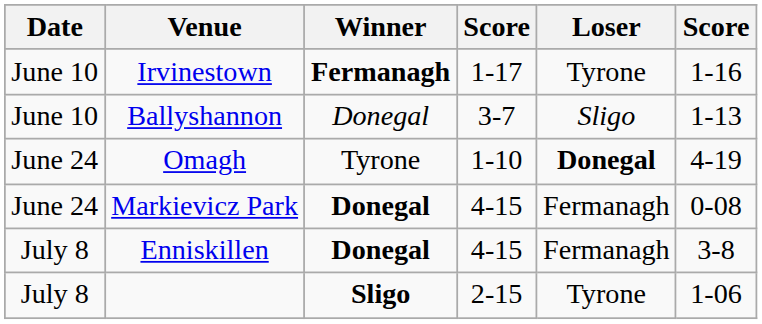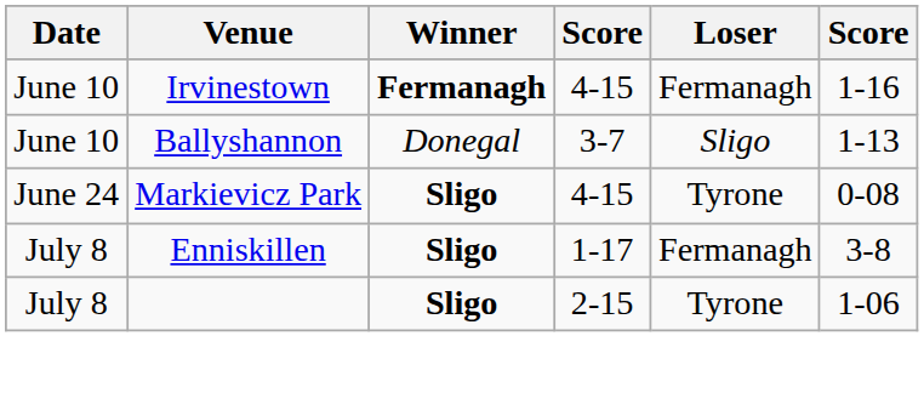 <table class="wikitable">
 <tr>
 <th>Date</th>
 <th>Venue</th>
 <th>Winner</th>
 <th>Score</th>
 <th>Loser</th>
 <th>Score</th>
 </tr>
 <tr align="center">
 <td>June 10</td>
 <td><a href='#'>Irvinestown</a></td>
 <td><strong>Fermanagh</strong></td>
-<td>1-17</td>
-<td>Tyrone</td>
+<td>4-15</td>
+<td>Fermanagh</td>
 <td>1-16</td>
 </tr>
 <tr align="center">
 <td>June 10</td>
 <td><a href='#'>Ballyshannon</a></td>
 <td><em>Donegal</em></td>
 <td>3-7</td>
 <td><em>Sligo</em></td>
 <td>1-13</td>
 </tr>
 <tr align="center">
 <td>June 24</td>
-<td><a href='#'>Omagh</a></td>
+<td><a href='#'>Markievicz Park</a></td>
+<td><strong>Sligo</strong></td>
+<td>4-15</td>
 <td>Tyrone</td>
-<td>1-10</td>
-<td><strong>Donegal</strong></td>
-<td>4-19</td>
-</tr>
-<tr align="center">
-<td>June 24</td>
-<td><a href='#'>Markievicz Park</a></td>
-<td><strong>Donegal</strong></td>
-<td>4-15</td>
-<td>Fermanagh</td>
 <td>0-08</td>
 </tr>
 <tr align="center">
 <td>July 8</td>
 <td><a href='#'>Enniskillen</a></td>
-<td><strong>Donegal</strong></td>
-<td>4-15</td>
+<td><strong>Sligo</strong></td>
+<td>1-17</td>
 <td>Fermanagh</td>
 <td>3-8</td>
 </tr>
 <tr align="center">
 <td>July 8</td>
 <td></td>
 <td><strong>Sligo</strong></td>
 <td>2-15</td>
 <td>Tyrone</td>
 <td>1-06</td>
 </tr>
 </table>
